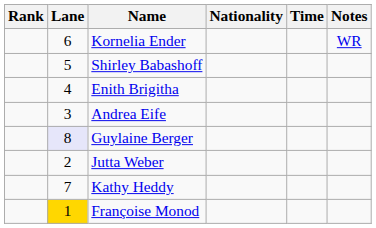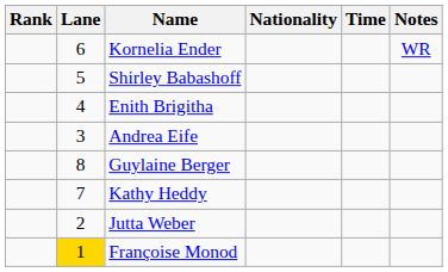 <table class="wikitable sortable" style="text-align:center">
 <tr>
 <th>Rank</th>
 <th>Lane</th>
 <th>Name</th>
 <th>Nationality</th>
 <th>Time</th>
 <th>Notes</th>
 </tr>
 <tr>
 <td></td>
 <td>6</td>
 <td align=left><a href='#'>Kornelia Ender</a></td>
 <td align=left></td>
 <td></td>
 <td><a href='#'>WR</a></td>
 </tr>
 <tr>
 <td></td>
 <td>5</td>
 <td align=left><a href='#'>Shirley Babashoff</a></td>
 <td align=left></td>
 <td></td>
 <td></td>
 </tr>
 <tr>
 <td></td>
 <td>4</td>
 <td align=left><a href='#'>Enith Brigitha</a></td>
 <td align=left></td>
 <td></td>
 <td></td>
 </tr>
 <tr>
 <td></td>
 <td>3</td>
 <td align=left><a href='#'>Andrea Eife</a></td>
 <td align=left></td>
 <td></td>
 <td></td>
 </tr>
 <tr>
 <td></td>
-<td style="background: lavender;">8</td>
+<td>8</td>
 <td align=left><a href='#'>Guylaine Berger</a></td>
+<td align=left></td>
+<td></td>
+<td></td>
+</tr>
+<tr>
+<td></td>
+<td>7</td>
+<td align=left><a href='#'>Kathy Heddy</a></td>
 <td align=left></td>
 <td></td>
 <td></td>
 </tr>
 <tr>
 <td></td>
 <td>2</td>
 <td align=left><a href='#'>Jutta Weber</a></td>
 <td align=left></td>
 <td></td>
 <td></td>
 </tr>
 <tr>
 <td></td>
-<td>7</td>
-<td align=left><a href='#'>Kathy Heddy</a></td>
-<td align=left></td>
-<td></td>
-<td></td>
-</tr>
-<tr>
-<td></td>
 <td style="background: gold;">1</td>
 <td align=left><a href='#'>Françoise Monod</a></td>
 <td align=left></td>
 <td></td>
 <td></td>
 </tr>
 </table>
